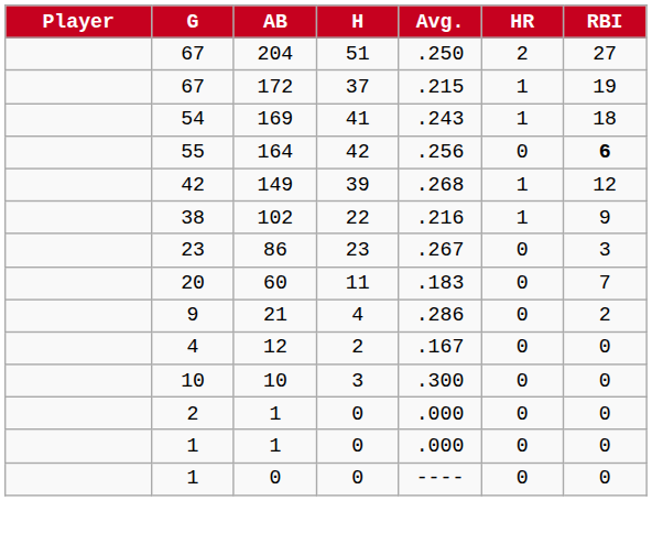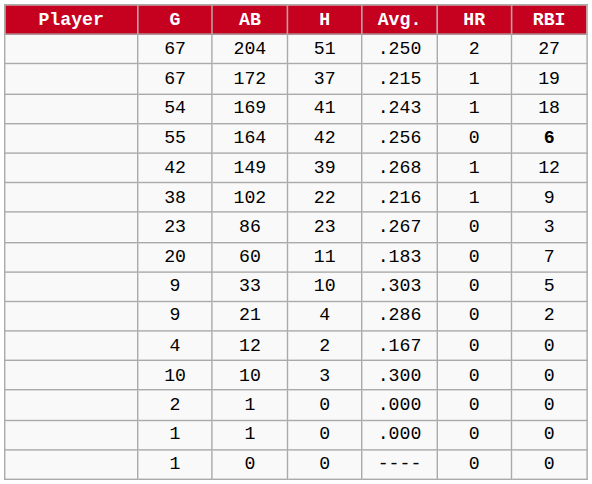 <table class="wikitable sortable">
 <tr>
 <th style="background:#C6011F;color:white;" width="16%">Player</th>
 <th style="background:#C6011F;color:white;" width="9%">G</th>
 <th style="background:#C6011F;color:white;" width="9%">AB</th>
 <th style="background:#C6011F;color:white;" width="9%">H</th>
 <th style="background:#C6011F;color:white;" width="9%">Avg.</th>
 <th style="background:#C6011F;color:white;" width="9%">HR</th>
 <th style="background:#C6011F;color:white;" width="9%">RBI</th>
 </tr>
 <tr align="center">
 <td></td>
 <td>67</td>
 <td>204</td>
 <td>51</td>
 <td>.250</td>
 <td>2</td>
 <td>27</td>
 </tr>
 <tr align="center">
 <td></td>
 <td>67</td>
 <td>172</td>
 <td>37</td>
 <td>.215</td>
 <td>1</td>
 <td>19</td>
 </tr>
 <tr align="center">
 <td></td>
 <td>54</td>
 <td>169</td>
 <td>41</td>
 <td>.243</td>
 <td>1</td>
 <td>18</td>
 </tr>
 <tr align="center">
 <td></td>
 <td>55</td>
 <td>164</td>
 <td>42</td>
 <td>.256</td>
 <td>0</td>
 <td><strong>6</strong></td>
 </tr>
 <tr align="center">
 <td></td>
 <td>42</td>
 <td>149</td>
 <td>39</td>
 <td>.268</td>
 <td>1</td>
 <td>12</td>
 </tr>
 <tr align="center">
 <td></td>
 <td>38</td>
 <td>102</td>
 <td>22</td>
 <td>.216</td>
 <td>1</td>
 <td>9</td>
 </tr>
 <tr align="center">
 <td></td>
 <td>23</td>
 <td>86</td>
 <td>23</td>
 <td>.267</td>
 <td>0</td>
 <td>3</td>
 </tr>
 <tr align="center">
 <td></td>
 <td>20</td>
 <td>60</td>
 <td>11</td>
 <td>.183</td>
 <td>0</td>
 <td>7</td>
 </tr>
 <tr align="center">
 <td></td>
 <td>9</td>
+<td>33</td>
+<td>10</td>
+<td>.303</td>
+<td>0</td>
+<td>5</td>
+</tr>
+<tr align="center">
+<td></td>
+<td>9</td>
 <td>21</td>
 <td>4</td>
 <td>.286</td>
 <td>0</td>
 <td>2</td>
 </tr>
 <tr align="center">
 <td></td>
 <td>4</td>
 <td>12</td>
 <td>2</td>
 <td>.167</td>
 <td>0</td>
 <td>0</td>
 </tr>
 <tr align="center">
 <td></td>
 <td>10</td>
 <td>10</td>
 <td>3</td>
 <td>.300</td>
 <td>0</td>
 <td>0</td>
 </tr>
 <tr align="center">
 <td></td>
 <td>2</td>
 <td>1</td>
 <td>0</td>
 <td>.000</td>
 <td>0</td>
 <td>0</td>
 </tr>
 <tr align="center">
 <td></td>
 <td>1</td>
 <td>1</td>
 <td>0</td>
 <td>.000</td>
 <td>0</td>
 <td>0</td>
 </tr>
 <tr align="center">
 <td></td>
 <td>1</td>
 <td>0</td>
 <td>0</td>
 <td>----</td>
 <td>0</td>
 <td>0</td>
 </tr>
 </table>
